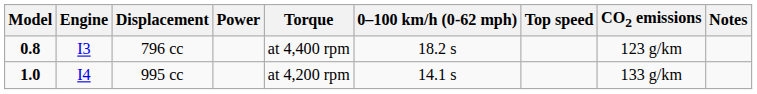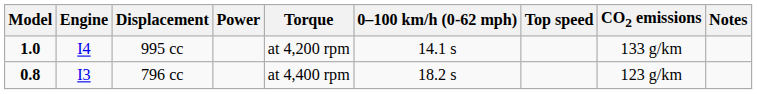 <table class="wikitable" style="text-align:center; font-size:90%;">
 <tr>
 <th>Model</th>
 <th>Engine</th>
 <th>Displacement</th>
 <th>Power</th>
 <th>Torque</th>
 <th>0–100 km/h (0-62 mph)</th>
 <th>Top speed</th>
 <th>CO<sub>2</sub> emissions</th>
 <th>Notes</th>
 </tr>
 <tr>
+<td><strong>1.0</strong></td>
+<td><a href='#'>I4</a></td>
+<td>995 cc</td>
+<td></td>
+<td> at 4,200 rpm</td>
+<td>14.1 s</td>
+<td></td>
+<td>133 g/km</td>
+<td></td>
+</tr>
+<tr>
 <td><strong>0.8</strong></td>
 <td><a href='#'>I3</a></td>
 <td>796 cc</td>
 <td></td>
 <td> at 4,400 rpm</td>
 <td>18.2 s</td>
 <td></td>
 <td>123 g/km</td>
 <td></td>
 </tr>
-<tr>
-<td><strong>1.0</strong></td>
-<td><a href='#'>I4</a></td>
-<td>995 cc</td>
-<td></td>
-<td> at 4,200 rpm</td>
-<td>14.1 s</td>
-<td></td>
-<td>133 g/km</td>
-<td></td>
-</tr>
 </table>
